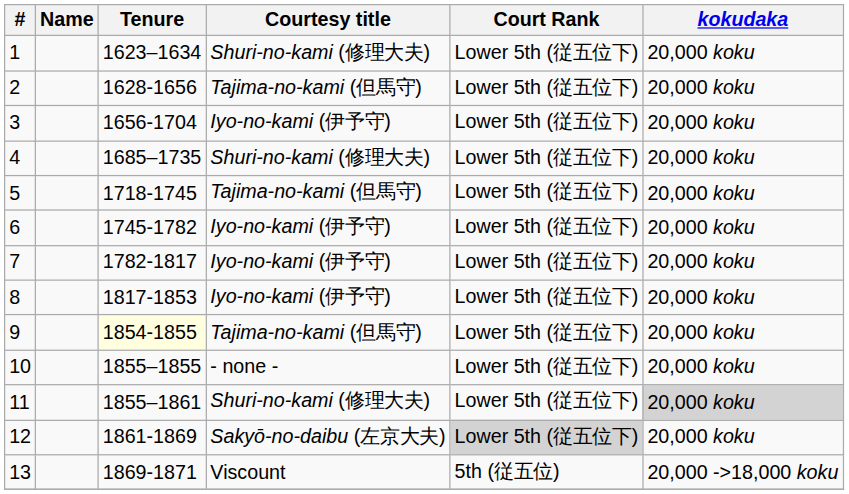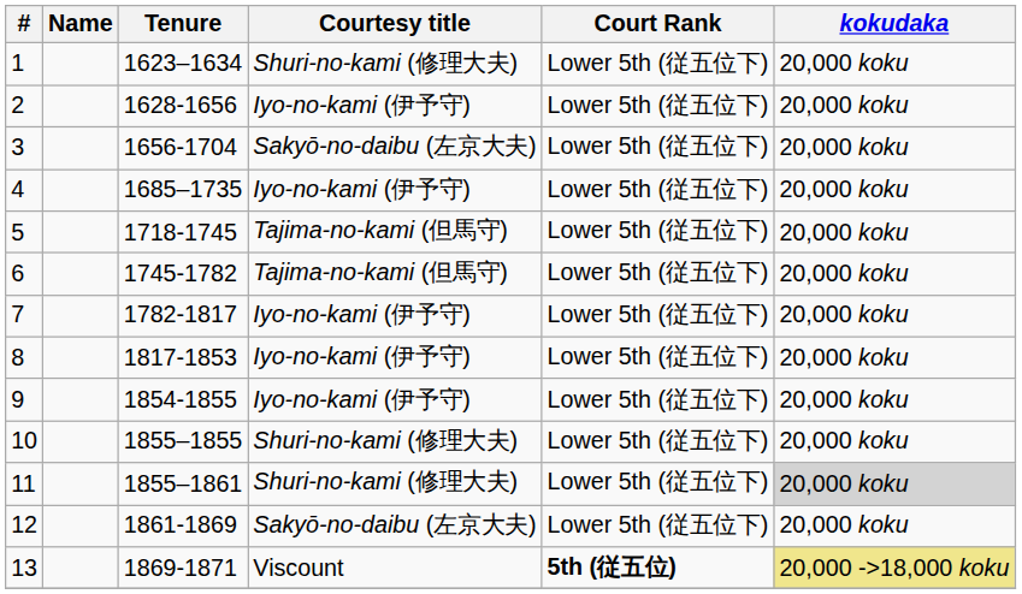 <table class=wikitable>
 <tr>
 <th>#</th>
 <th>Name</th>
 <th>Tenure</th>
 <th>Courtesy title</th>
 <th>Court Rank</th>
 <th><em><a href='#'>kokudaka</a></em></th>
 </tr>
 <tr>
 <td>1</td>
 <td></td>
 <td>1623–1634</td>
 <td><em>Shuri-no-kami</em> (修理大夫)</td>
 <td>Lower 5th (従五位下)</td>
 <td>20,000 <em>koku</em></td>
 </tr>
 <tr>
 <td>2</td>
 <td></td>
 <td>1628-1656</td>
-<td><em>Tajima-no-kami</em> (但馬守)</td>
+<td><em>Iyo-no-kami</em> (伊予守)</td>
 <td>Lower 5th (従五位下)</td>
 <td>20,000 <em>koku</em></td>
 </tr>
 <tr>
 <td>3</td>
 <td></td>
 <td>1656-1704</td>
-<td><em>Iyo-no-kami</em> (伊予守)</td>
+<td><em>Sakyō-no-daibu</em> (左京大夫)</td>
 <td>Lower 5th (従五位下)</td>
 <td>20,000 <em>koku</em></td>
 </tr>
 <tr>
 <td>4</td>
 <td></td>
 <td>1685–1735</td>
-<td><em>Shuri-no-kami</em> (修理大夫)</td>
+<td><em>Iyo-no-kami</em> (伊予守)</td>
 <td>Lower 5th (従五位下)</td>
 <td>20,000 <em>koku</em></td>
 </tr>
 <tr>
 <td>5</td>
 <td></td>
 <td>1718-1745</td>
 <td><em>Tajima-no-kami</em> (但馬守)</td>
 <td>Lower 5th (従五位下)</td>
 <td>20,000 <em>koku</em></td>
 </tr>
 <tr>
 <td>6</td>
 <td></td>
 <td>1745-1782</td>
-<td><em>Iyo-no-kami</em> (伊予守)</td>
+<td><em>Tajima-no-kami</em> (但馬守)</td>
 <td>Lower 5th (従五位下)</td>
 <td>20,000 <em>koku</em></td>
 </tr>
 <tr>
 <td>7</td>
 <td></td>
 <td>1782-1817</td>
 <td><em>Iyo-no-kami</em> (伊予守)</td>
 <td>Lower 5th (従五位下)</td>
 <td>20,000  <em>koku</em></td>
 </tr>
 <tr>
 <td>8</td>
 <td></td>
 <td>1817-1853</td>
 <td><em>Iyo-no-kami</em> (伊予守)</td>
 <td>Lower 5th (従五位下)</td>
 <td>20,000 <em>koku</em></td>
 </tr>
 <tr>
 <td>9</td>
 <td></td>
-<td style="background: lightyellow;">1854-1855</td>
-<td><em>Tajima-no-kami</em> (但馬守)</td>
+<td>1854-1855</td>
+<td><em>Iyo-no-kami</em> (伊予守)</td>
 <td>Lower 5th (従五位下)</td>
 <td>20,000 <em>koku</em></td>
 </tr>
 <tr>
 <td>10</td>
 <td></td>
 <td>1855–1855</td>
-<td>- none -</td>
+<td><em>Shuri-no-kami</em> (修理大夫)</td>
 <td>Lower 5th (従五位下)</td>
 <td>20,000 <em>koku</em></td>
 </tr>
 <tr>
 <td>11</td>
 <td></td>
 <td>1855–1861</td>
 <td><em>Shuri-no-kami</em> (修理大夫)</td>
 <td>Lower 5th (従五位下)</td>
 <td style="background: lightgrey;">20,000 <em>koku</em></td>
 </tr>
 <tr>
 <td>12</td>
 <td></td>
 <td>1861-1869</td>
 <td><em>Sakyō-no-daibu</em> (左京大夫)</td>
-<td style="background: lightgrey;">Lower 5th (従五位下)</td>
+<td>Lower 5th (従五位下)</td>
 <td>20,000  <em>koku</em></td>
 </tr>
 <tr>
 <td>13</td>
 <td></td>
 <td>1869-1871</td>
 <td>Viscount</td>
-<td>5th (従五位)</td>
-<td>20,000 ->18,000  <em>koku</em></td>
+<td><strong>5th (従五位)</strong></td>
+<td style="background: khaki;">20,000 ->18,000  <em>koku</em></td>
 </tr>
 <tr>
 </tr>
 </table>
